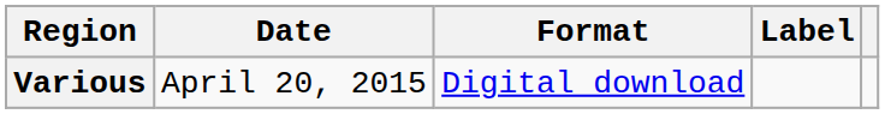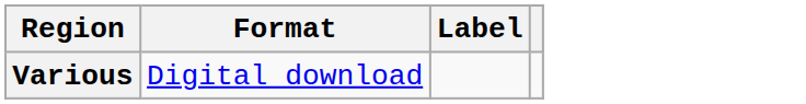 <table class="wikitable plainrowheaders">
 <tr>
 <th scope="col">Region</th>
-<th scope="col">Date</th>
 <th scope="col">Format</th>
 <th scope="col">Label</th>
 <th scope="col"></th>
 </tr>
 <tr>
 <th scope="row">Various</th>
-<td>April 20, 2015</td>
 <td><a href='#'>Digital download</a></td>
 <td></td>
 <td></td>
 </tr>
 </table>
